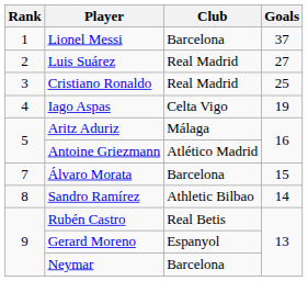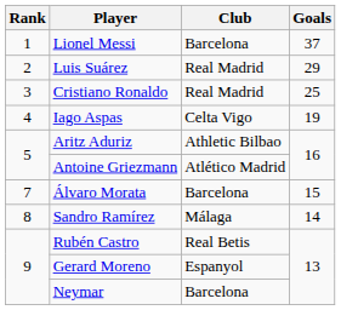 <table class="wikitable" style="text-align:center">
 <tr>
 <th>Rank</th>
 <th>Player</th>
 <th>Club</th>
 <th>Goals</th>
 </tr>
 <tr>
 <td>1</td>
 <td align="left"> <a href='#'>Lionel Messi</a></td>
 <td align="left">Barcelona</td>
 <td>37</td>
 </tr>
 <tr>
 <td>2</td>
 <td align="left"> <a href='#'>Luis Suárez</a></td>
 <td align="left">Real Madrid</td>
-<td>27</td>
+<td>29</td>
 </tr>
 <tr>
 <td>3</td>
 <td align="left"> <a href='#'>Cristiano Ronaldo</a></td>
 <td align="left">Real Madrid</td>
 <td>25</td>
 </tr>
 <tr>
 <td>4</td>
 <td align="left"> <a href='#'>Iago Aspas</a></td>
 <td align="left">Celta Vigo</td>
 <td>19</td>
 </tr>
 <tr>
 <td rowspan="2">5</td>
 <td align="left"> <a href='#'>Aritz Aduriz</a></td>
-<td align="left">Málaga</td>
+<td align="left">Athletic Bilbao</td>
 <td rowspan="2">16</td>
 </tr>
 <tr>
 <td align="left"> <a href='#'>Antoine Griezmann</a></td>
 <td align="left">Atlético Madrid</td>
 </tr>
 <tr>
 <td>7</td>
 <td align="left"> <a href='#'>Álvaro Morata</a></td>
 <td align="left">Barcelona</td>
 <td>15</td>
 </tr>
 <tr>
 <td>8</td>
 <td align="left"> <a href='#'>Sandro Ramírez</a></td>
-<td align="left">Athletic Bilbao</td>
+<td align="left">Málaga</td>
 <td>14</td>
 </tr>
 <tr>
 <td rowspan="3">9</td>
 <td align="left"> <a href='#'>Rubén Castro</a></td>
 <td align="left">Real Betis</td>
 <td rowspan="3">13</td>
 </tr>
 <tr>
 <td align="left"> <a href='#'>Gerard Moreno</a></td>
 <td align="left">Espanyol</td>
 </tr>
 <tr>
 <td align="left"> <a href='#'>Neymar</a></td>
 <td align="left">Barcelona</td>
 </tr>
 </table>
